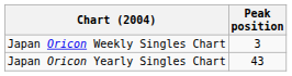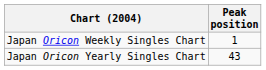 <table class="wikitable sortable">
 <tr>
 <th>Chart (2004)</th>
 <th>Peak<br>position</th>
 </tr>
 <tr>
 <td>Japan <em><a href='#'>Oricon</a></em> Weekly Singles Chart</td>
-<td align="center">3</td>
+<td align="center">1</td>
 </tr>
 <tr>
 <td>Japan <em>Oricon</em> Yearly Singles Chart</td>
 <td align="center">43</td>
 </tr>
 </table>
